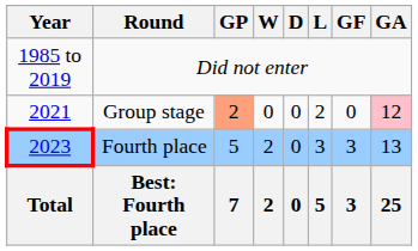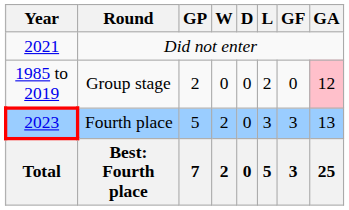 <table class="wikitable" style="text-align: center;center;width:50%;">
 <tr>
 <th>Year</th>
 <th>Round</th>
 <th>GP</th>
 <th>W</th>
 <th>D</th>
 <th>L</th>
 <th>GF</th>
 <th>GA</th>
 </tr>
 <tr |->
-<td> <a href='#'>1985</a> to  <a href='#'>2019</a></td>
+<td> <a href='#'>2021</a></td>
 <td colspan=7><em>Did not enter</em></td>
 </tr>
 <tr>
-<td> <a href='#'>2021</a></td>
+<td> <a href='#'>1985</a> to  <a href='#'>2019</a></td>
 <td>Group stage</td>
-<td style="background: lightsalmon;">2</td>
+<td>2</td>
 <td>0</td>
 <td>0</td>
 <td>2</td>
 <td>0</td>
 <td style="background: pink;">12</td>
 </tr>
 <tr style="background:#9acdff;">
 <td style="border: 3px solid red"> <a href='#'>2023</a></td>
 <td>Fourth place</td>
 <td>5</td>
 <td>2</td>
 <td>0</td>
 <td>3</td>
 <td>3</td>
 <td>13</td>
 </tr>
 <tr>
 <th><strong>Total</strong></th>
 <th><strong>Best:  Fourth place</strong></th>
 <th>7</th>
 <th>2</th>
 <th>0</th>
 <th>5</th>
 <th>3</th>
 <th>25</th>
 </tr>
 </table>
